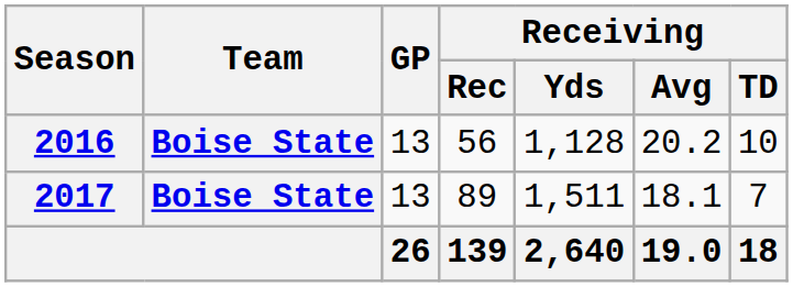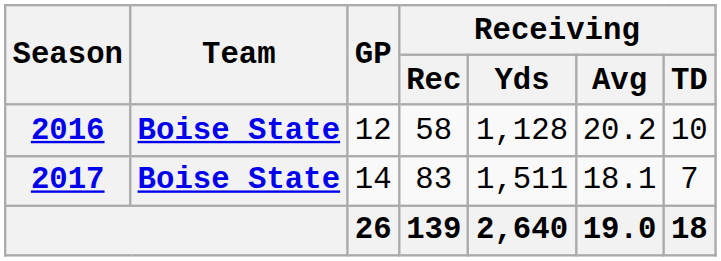 <table class="wikitable" style="text-align:center;">
 <tr>
 <th rowspan="2">Season</th>
 <th rowspan="2">Team</th>
 <th rowspan="2">GP</th>
 <th colspan="4">Receiving</th>
 </tr>
 <tr>
 <th>Rec</th>
 <th>Yds</th>
 <th>Avg</th>
 <th>TD</th>
 </tr>
 <tr>
 <th><a href='#'>2016</a></th>
 <th><a href='#'>Boise State</a></th>
-<td>13</td>
-<td>56</td>
+<td>12</td>
+<td>58</td>
 <td>1,128</td>
 <td>20.2</td>
 <td>10</td>
 </tr>
 <tr>
 <th><a href='#'>2017</a></th>
 <th><a href='#'>Boise State</a></th>
-<td>13</td>
-<td>89</td>
+<td>14</td>
+<td>83</td>
 <td>1,511</td>
 <td>18.1</td>
 <td>7</td>
 </tr>
 <tr>
 <th colspan="2"></th>
 <th>26</th>
 <th>139</th>
 <th>2,640</th>
 <th>19.0</th>
 <th>18</th>
 </tr>
 </table>
